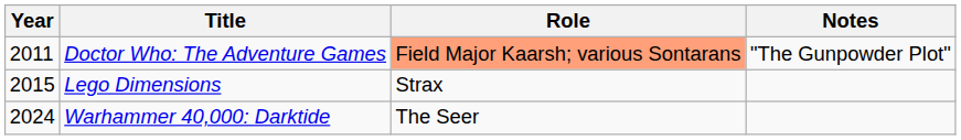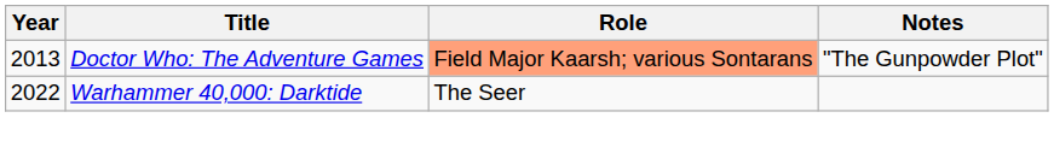 <table class="wikitable">
 <tr>
 <th>Year</th>
 <th>Title</th>
 <th>Role</th>
 <th>Notes</th>
 </tr>
 <tr>
-<td>2011</td>
+<td>2013</td>
 <td><em><a href='#'>Doctor Who: The Adventure Games</a></em></td>
 <td style="background: lightsalmon;">Field Major Kaarsh; various Sontarans</td>
 <td>"The Gunpowder Plot"</td>
 </tr>
 <tr>
-<td>2015</td>
-<td><em><a href='#'>Lego Dimensions</a></em></td>
-<td>Strax</td>
-<td></td>
-</tr>
-<tr>
-<td>2024</td>
+<td>2022</td>
 <td><em><a href='#'>Warhammer 40,000: Darktide</a></em></td>
 <td>The Seer</td>
 <td></td>
 </tr>
 </table>
